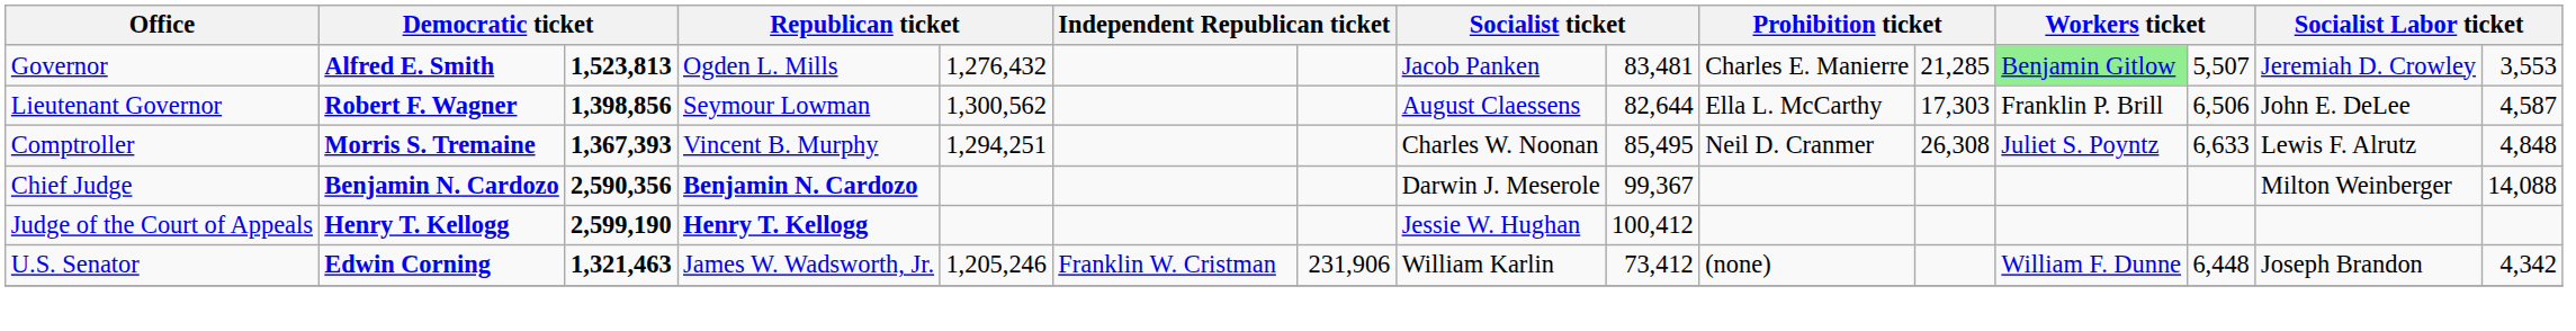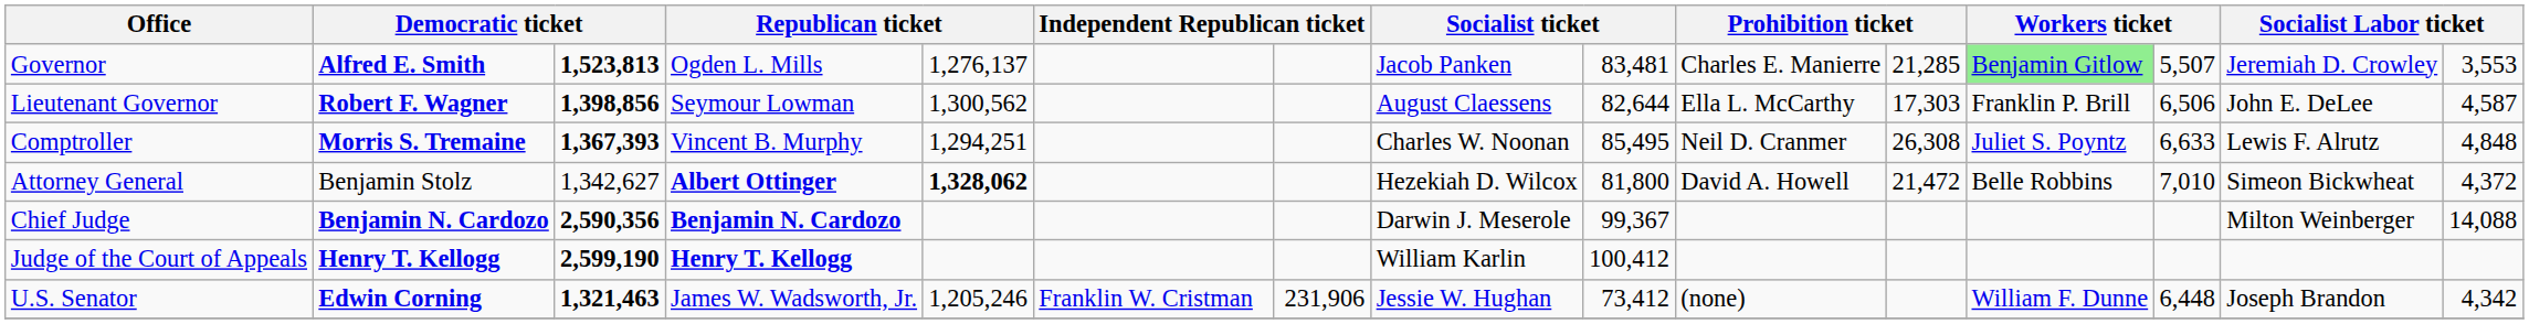 <table class=wikitable>
 <tr bgcolor=lightgrey>
 <th>Office</th>
 <th colspan="2" ><a href='#'>Democratic</a> ticket</th>
 <th colspan="2" ><a href='#'>Republican</a> ticket</th>
 <th colspan="2" >Independent Republican ticket</th>
 <th colspan="2" ><a href='#'>Socialist</a> ticket</th>
 <th colspan="2" ><a href='#'>Prohibition</a> ticket</th>
 <th colspan="2" ><a href='#'>Workers</a> ticket</th>
 <th colspan="2" ><a href='#'>Socialist Labor</a> ticket</th>
 </tr>
 <tr>
 <td><a href='#'>Governor</a></td>
 <td><strong><a href='#'>Alfred E. Smith</a></strong></td>
 <td align="right"><strong>1,523,813</strong></td>
 <td><a href='#'>Ogden L. Mills</a></td>
-<td align="right">1,276,432</td>
+<td align="right">1,276,137</td>
 <td></td>
 <td></td>
 <td><a href='#'>Jacob Panken</a></td>
 <td align="right">83,481</td>
 <td>Charles E. Manierre</td>
 <td align="right">21,285</td>
 <td style="background: lightgreen;"><a href='#'>Benjamin Gitlow</a></td>
 <td align="right">5,507</td>
 <td><a href='#'>Jeremiah D. Crowley</a></td>
 <td align="right">3,553</td>
 </tr>
 <tr>
 <td><a href='#'>Lieutenant Governor</a></td>
 <td><strong><a href='#'>Robert F. Wagner</a></strong></td>
 <td align="right"><strong>1,398,856</strong></td>
 <td><a href='#'>Seymour Lowman</a></td>
 <td align="right">1,300,562</td>
 <td></td>
 <td></td>
 <td><a href='#'>August Claessens</a></td>
 <td align="right">82,644</td>
 <td>Ella L. McCarthy</td>
 <td align="right">17,303</td>
 <td>Franklin P. Brill</td>
 <td align="right">6,506</td>
 <td>John E. DeLee</td>
 <td align="right">4,587</td>
 </tr>
 <tr>
 <td><a href='#'>Comptroller</a></td>
 <td><strong><a href='#'>Morris S. Tremaine</a></strong></td>
 <td align="right"><strong>1,367,393</strong></td>
 <td><a href='#'>Vincent B. Murphy</a></td>
 <td align="right">1,294,251</td>
 <td></td>
 <td></td>
 <td>Charles W. Noonan</td>
 <td align="right">85,495</td>
 <td>Neil D. Cranmer</td>
 <td align="right">26,308</td>
 <td><a href='#'>Juliet S. Poyntz</a></td>
 <td align="right">6,633</td>
 <td>Lewis F. Alrutz</td>
 <td align="right">4,848</td>
 </tr>
 <tr>
+<td><a href='#'>Attorney General</a></td>
+<td>Benjamin Stolz</td>
+<td align="right">1,342,627</td>
+<td><strong><a href='#'>Albert Ottinger</a></strong></td>
+<td align="right"><strong>1,328,062</strong></td>
+<td></td>
+<td></td>
+<td>Hezekiah D. Wilcox</td>
+<td align="right">81,800</td>
+<td>David A. Howell</td>
+<td align="right">21,472</td>
+<td>Belle Robbins</td>
+<td align="right">7,010</td>
+<td>Simeon Bickwheat</td>
+<td align="right">4,372</td>
+</tr>
+<tr>
 <td><a href='#'>Chief Judge</a></td>
 <td><strong><a href='#'>Benjamin N. Cardozo</a></strong></td>
 <td align="right"><strong>2,590,356</strong></td>
 <td><strong><a href='#'>Benjamin N. Cardozo</a></strong></td>
 <td align="right"></td>
 <td></td>
 <td></td>
 <td>Darwin J. Meserole</td>
 <td align="right">99,367</td>
 <td></td>
 <td align="right"></td>
 <td></td>
 <td align="right"></td>
 <td>Milton Weinberger</td>
 <td align="right">14,088</td>
 </tr>
 <tr>
 <td><a href='#'>Judge of the Court of Appeals</a></td>
 <td><strong><a href='#'>Henry T. Kellogg</a></strong></td>
 <td align="right"><strong>2,599,190</strong></td>
 <td><strong><a href='#'>Henry T. Kellogg</a></strong></td>
 <td align="right"></td>
 <td></td>
 <td></td>
-<td><a href='#'>Jessie W. Hughan</a></td>
+<td>William Karlin</td>
 <td align="right">100,412</td>
 <td></td>
 <td align="right"></td>
 <td></td>
 <td align="right"></td>
 <td></td>
 <td align="right"></td>
 </tr>
 <tr>
 <td><a href='#'>U.S. Senator</a></td>
 <td><strong><a href='#'>Edwin Corning</a></strong></td>
 <td align="right"><strong>1,321,463</strong></td>
 <td><a href='#'>James W. Wadsworth, Jr.</a></td>
 <td align="right">1,205,246</td>
 <td><a href='#'>Franklin W. Cristman</a></td>
 <td align="right">231,906</td>
-<td>William Karlin</td>
+<td><a href='#'>Jessie W. Hughan</a></td>
 <td align="right">73,412</td>
 <td>(none)</td>
 <td></td>
 <td><a href='#'>William F. Dunne</a></td>
 <td align="right">6,448</td>
 <td>Joseph Brandon</td>
 <td align="right">4,342</td>
 </tr>
 <tr>
 </tr>
 </table>
